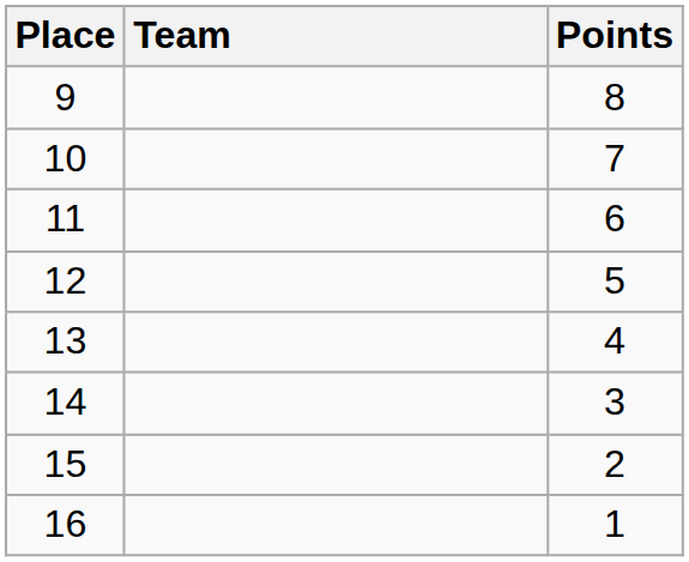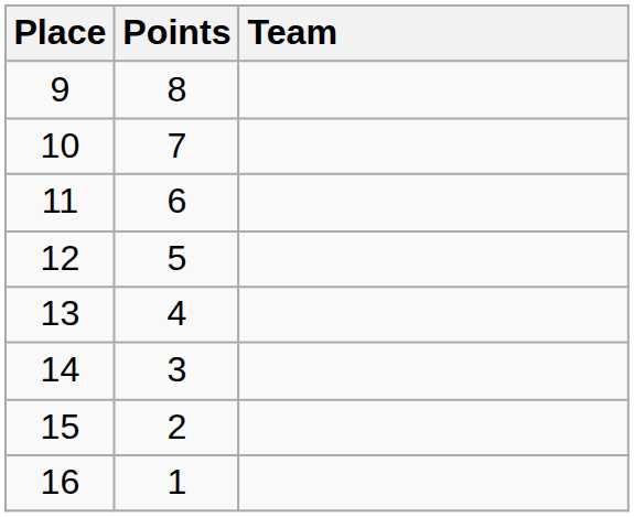 <table class="wikitable" style="text-align:center; padding-bottom:0;">
 <tr>
 <th>Place</th>
+<th>Points</th>
 <th style="width:10.5em; text-align:left;">Team</th>
-<th>Points</th>
 </tr>
 <tr>
 <td>9</td>
+<td>8</td>
 <td align=left></td>
-<td>8</td>
 </tr>
 <tr>
 <td>10</td>
+<td>7</td>
 <td align=left></td>
-<td>7</td>
 </tr>
 <tr>
 <td>11</td>
+<td>6</td>
 <td align=left></td>
-<td>6</td>
 </tr>
 <tr>
 <td>12</td>
+<td>5</td>
 <td align=left></td>
-<td>5</td>
 </tr>
 <tr>
 <td>13</td>
+<td>4</td>
 <td align=left></td>
-<td>4</td>
 </tr>
 <tr>
 <td>14</td>
+<td>3</td>
 <td align=left></td>
-<td>3</td>
 </tr>
 <tr>
 <td>15</td>
+<td>2</td>
 <td align=left></td>
-<td>2</td>
 </tr>
 <tr>
 <td>16</td>
+<td>1</td>
 <td align=left></td>
-<td>1</td>
 </tr>
 </table>
